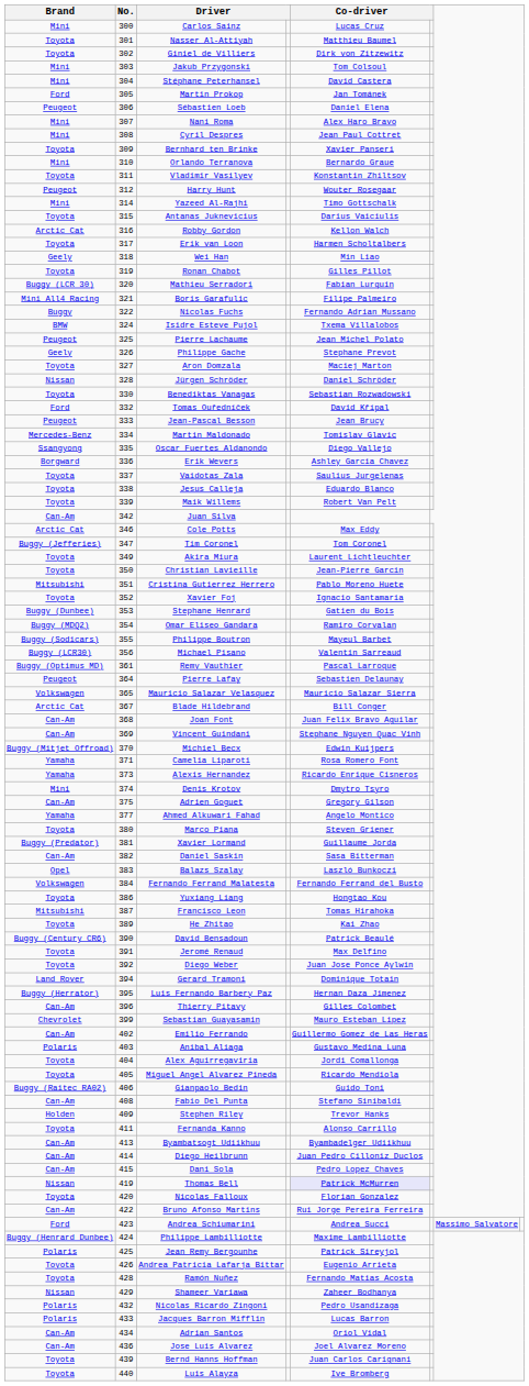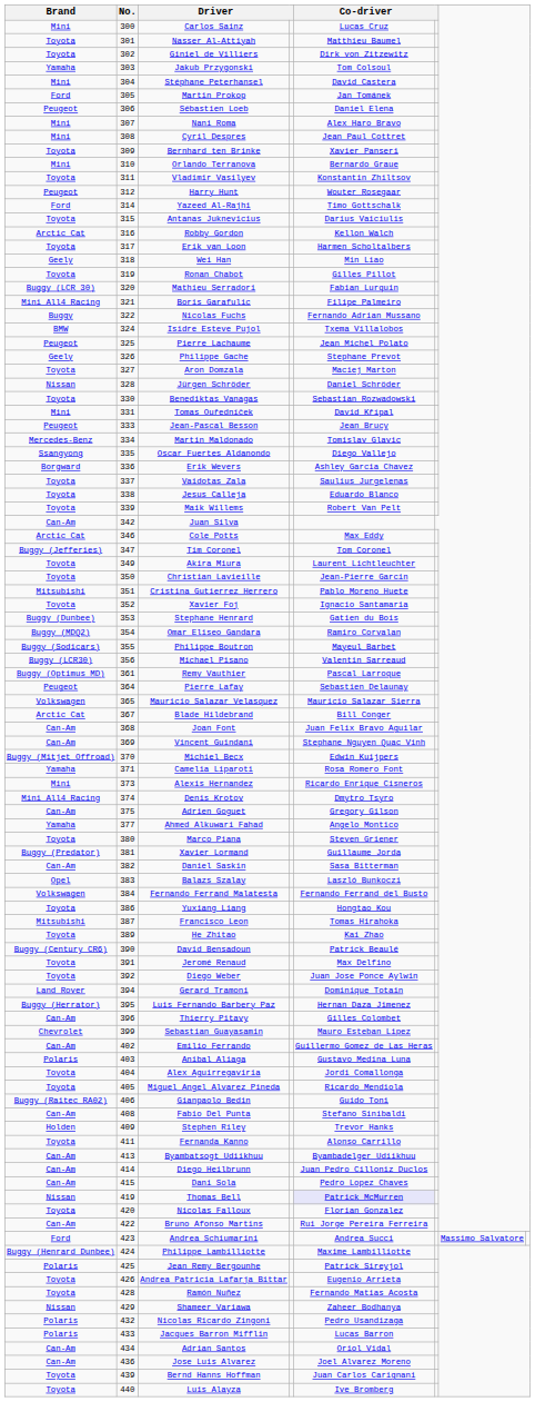 <table class="wikitable sortable" style="font-size:90%;">
 <tr>
 <th><big>Brand</big></th>
 <th><big>No.</big></th>
 <th colspan=2><big>Driver</big></th>
 <th colspan=2><big>Co-driver</big></th>
 </tr>
 <tr>
 <td align=center><a href='#'>Mini</a></td>
 <td align=center>300</td>
 <td align=center><a href='#'>Carlos Sainz</a></td>
 <td></td>
 <td align=center><a href='#'>Lucas Cruz</a></td>
 <td></td>
 </tr>
 <tr>
 <td align=center><a href='#'>Toyota</a></td>
 <td align=center>301</td>
 <td align=center><a href='#'>Nasser Al-Attiyah</a></td>
 <td></td>
 <td align=center><a href='#'>Matthieu Baumel</a></td>
 <td></td>
 </tr>
 <tr>
 <td align=center><a href='#'>Toyota</a></td>
 <td align=center>302</td>
 <td align=center><a href='#'>Giniel de Villiers</a></td>
 <td></td>
 <td align=center><a href='#'>Dirk von Zitzewitz</a></td>
 <td></td>
 </tr>
 <tr>
-<td align=center><a href='#'>Mini</a></td>
+<td align=center><a href='#'>Yamaha</a></td>
 <td align=center>303</td>
 <td align=center><a href='#'>Jakub Przygonski</a></td>
 <td></td>
 <td align=center><a href='#'>Tom Colsoul</a></td>
 <td></td>
 </tr>
 <tr>
 <td align=center><a href='#'>Mini</a></td>
 <td align=center>304</td>
 <td align=center><a href='#'>Stéphane Peterhansel</a></td>
 <td></td>
 <td align=center><a href='#'>David Castera</a></td>
 <td></td>
 </tr>
 <tr>
 <td align=center><a href='#'>Ford</a></td>
 <td align=center>305</td>
 <td align=center><a href='#'>Martin Prokop</a></td>
 <td></td>
 <td align=center><a href='#'>Jan Tománek</a></td>
 <td></td>
 </tr>
 <tr>
 <td align=center><a href='#'>Peugeot</a></td>
 <td align=center>306</td>
 <td align=center><a href='#'>Sébastien Loeb</a></td>
 <td></td>
 <td align=center><a href='#'>Daniel Elena</a></td>
 <td></td>
 </tr>
 <tr>
 <td align=center><a href='#'>Mini</a></td>
 <td align=center>307</td>
 <td align=center><a href='#'>Nani Roma</a></td>
 <td></td>
 <td align=center><a href='#'>Alex Haro Bravo</a></td>
 <td></td>
 </tr>
 <tr>
 <td align=center><a href='#'>Mini</a></td>
 <td align=center>308</td>
 <td align=center><a href='#'>Cyril Despres</a></td>
 <td></td>
 <td align=center><a href='#'>Jean Paul Cottret</a></td>
 <td></td>
 </tr>
 <tr>
 <td align=center><a href='#'>Toyota</a></td>
 <td align=center>309</td>
 <td align=center><a href='#'>Bernhard ten Brinke</a></td>
 <td></td>
 <td align=center><a href='#'>Xavier Panseri</a></td>
 <td></td>
 </tr>
 <tr>
 <td align=center><a href='#'>Mini</a></td>
 <td align=center>310</td>
 <td align=center><a href='#'>Orlando Terranova</a></td>
 <td></td>
 <td align=center><a href='#'>Bernardo Graue</a></td>
 <td></td>
 </tr>
 <tr>
 <td align=center><a href='#'>Toyota</a></td>
 <td align=center>311</td>
 <td align=center><a href='#'>Vladimir Vasilyev</a></td>
 <td></td>
 <td align=center><a href='#'>Konstantin Zhiltsov</a></td>
 <td></td>
 </tr>
 <tr>
 <td align=center><a href='#'>Peugeot</a></td>
 <td align=center>312</td>
 <td align=center><a href='#'>Harry Hunt</a></td>
 <td></td>
 <td align=center><a href='#'>Wouter Rosegaar</a></td>
 <td></td>
 </tr>
 <tr>
-<td align=center><a href='#'>Mini</a></td>
+<td align=center><a href='#'>Ford</a></td>
 <td align=center>314</td>
 <td align=center><a href='#'>Yazeed Al-Rajhi</a></td>
 <td></td>
 <td align=center><a href='#'>Timo Gottschalk</a></td>
 <td></td>
 </tr>
 <tr>
 <td align=center><a href='#'>Toyota</a></td>
 <td align=center>315</td>
 <td align=center><a href='#'>Antanas Juknevicius</a></td>
 <td></td>
 <td align=center><a href='#'>Darius Vaiciulis</a></td>
 <td></td>
 </tr>
 <tr>
 <td align=center><a href='#'>Arctic Cat</a></td>
 <td align=center>316</td>
 <td align=center><a href='#'>Robby Gordon</a></td>
 <td></td>
 <td align=center><a href='#'>Kellon Walch</a></td>
 <td></td>
 </tr>
 <tr>
 <td align=center><a href='#'>Toyota</a></td>
 <td align=center>317</td>
 <td align=center><a href='#'>Erik van Loon</a></td>
 <td></td>
 <td align=center><a href='#'>Harmen Scholtalbers</a></td>
 <td></td>
 </tr>
 <tr>
 <td align=center><a href='#'>Geely</a></td>
 <td align=center>318</td>
 <td align=center><a href='#'>Wei Han</a></td>
 <td></td>
 <td align=center><a href='#'>Min Liao</a></td>
 <td></td>
 </tr>
 <tr>
 <td align=center><a href='#'>Toyota</a></td>
 <td align=center>319</td>
 <td align=center><a href='#'>Ronan Chabot</a></td>
 <td></td>
 <td align=center><a href='#'>Gilles Pillot</a></td>
 <td></td>
 </tr>
 <tr>
 <td align=center><a href='#'>Buggy (LCR 30)</a></td>
 <td align=center>320</td>
 <td align=center><a href='#'>Mathieu Serradori</a></td>
 <td></td>
 <td align=center><a href='#'>Fabian Lurquin</a></td>
 <td></td>
 </tr>
 <tr>
 <td align=center><a href='#'>Mini All4 Racing</a></td>
 <td align=center>321</td>
 <td align=center><a href='#'>Boris Garafulic</a></td>
 <td></td>
 <td align=center><a href='#'>Filipe Palmeiro</a></td>
 <td></td>
 </tr>
 <tr>
 <td align=center><a href='#'>Buggy</a></td>
 <td align=center>322</td>
 <td align=center><a href='#'>Nicolas Fuchs</a></td>
 <td></td>
 <td align=center><a href='#'>Fernando Adrian Mussano</a></td>
 <td></td>
 </tr>
 <tr>
 <td align=center><a href='#'>BMW</a></td>
 <td align=center>324</td>
 <td align=center><a href='#'>Isidre Esteve Pujol</a></td>
 <td></td>
 <td align=center><a href='#'>Txema Villalobos</a></td>
 <td></td>
 </tr>
 <tr>
 <td align=center><a href='#'>Peugeot</a></td>
 <td align=center>325</td>
 <td align=center><a href='#'>Pierre Lachaume</a></td>
 <td></td>
 <td align=center><a href='#'>Jean Michel Polato</a></td>
 <td></td>
 </tr>
 <tr>
 <td align=center><a href='#'>Geely</a></td>
 <td align=center>326</td>
 <td align=center><a href='#'>Philippe Gache</a></td>
 <td></td>
 <td align=center><a href='#'>Stephane Prevot</a></td>
 <td></td>
 </tr>
 <tr>
 <td align=center><a href='#'>Toyota</a></td>
 <td align=center>327</td>
 <td align=center><a href='#'>Aron Domzala</a></td>
 <td></td>
 <td align=center><a href='#'>Maciej Marton</a></td>
 <td></td>
 </tr>
 <tr>
 <td align=center><a href='#'>Nissan</a></td>
 <td align=center>328</td>
 <td align=center><a href='#'>Jürgen Schröder</a></td>
 <td></td>
 <td align=center><a href='#'>Daniel Schröder</a></td>
 <td></td>
 </tr>
 <tr>
 <td align=center><a href='#'>Toyota</a></td>
 <td align=center>330</td>
 <td align=center><a href='#'>Benediktas Vanagas</a></td>
 <td></td>
 <td align=center><a href='#'>Sebastian Rozwadowski</a></td>
 <td></td>
 </tr>
 <tr>
-<td align=center><a href='#'>Ford</a></td>
-<td align=center>332</td>
+<td align=center><a href='#'>Mini</a></td>
+<td align=center>331</td>
 <td align=center><a href='#'>Tomas Ouředníček</a></td>
 <td></td>
 <td align=center><a href='#'>David Křípal</a></td>
 <td></td>
 </tr>
 <tr>
 <td align=center><a href='#'>Peugeot</a></td>
 <td align=center>333</td>
 <td align=center><a href='#'>Jean-Pascal Besson</a></td>
 <td></td>
 <td align=center><a href='#'>Jean Brucy</a></td>
 <td></td>
 </tr>
 <tr>
 <td align=center><a href='#'>Mercedes-Benz</a></td>
 <td align=center>334</td>
 <td align=center><a href='#'>Martin Maldonado</a></td>
 <td></td>
 <td align=center><a href='#'>Tomislav Glavic</a></td>
 <td></td>
 </tr>
 <tr>
 <td align=center><a href='#'>Ssangyong</a></td>
 <td align=center>335</td>
 <td align=center><a href='#'>Oscar Fuertes Aldanondo</a></td>
 <td></td>
 <td align=center><a href='#'>Diego Vallejo</a></td>
 <td></td>
 </tr>
 <tr>
 <td align=center><a href='#'>Borgward</a></td>
 <td align=center>336</td>
 <td align=center><a href='#'>Erik Wevers</a></td>
 <td></td>
 <td align=center><a href='#'>Ashley Garcia Chavez</a></td>
 <td></td>
 </tr>
 <tr>
 <td align=center><a href='#'>Toyota</a></td>
 <td align=center>337</td>
 <td align=center><a href='#'>Vaidotas Zala</a></td>
 <td></td>
 <td align=center><a href='#'>Saulius Jurgelenas</a></td>
 <td></td>
 </tr>
 <tr>
 <td align=center><a href='#'>Toyota</a></td>
 <td align=center>338</td>
 <td align=center><a href='#'>Jesus Calleja</a></td>
 <td></td>
 <td align=center><a href='#'>Eduardo Blanco</a></td>
 <td></td>
 </tr>
 <tr>
 <td align=center><a href='#'>Toyota</a></td>
 <td align=center>339</td>
 <td align=center><a href='#'>Maik Willems</a></td>
 <td></td>
 <td align=center><a href='#'>Robert Van Pelt</a></td>
 <td></td>
 </tr>
 <tr>
 <td align=center><a href='#'>Can-Am</a></td>
 <td align=center>342</td>
 <td align=center><a href='#'>Juan Silva</a></td>
 <td></td>
 <td align=center></td>
 </tr>
 <tr>
 <td align=center><a href='#'>Arctic Cat</a></td>
 <td align=center>346</td>
 <td align=center><a href='#'>Cole Potts</a></td>
 <td></td>
 <td align=center><a href='#'>Max Eddy</a></td>
 <td></td>
 </tr>
 <tr>
 <td align=center><a href='#'>Buggy (Jefferies)</a></td>
 <td align=center>347</td>
 <td align=center><a href='#'>Tim Coronel</a></td>
 <td></td>
 <td align=center><a href='#'>Tom Coronel</a></td>
 <td></td>
 </tr>
 <tr>
 <td align=center><a href='#'>Toyota</a></td>
 <td align=center>349</td>
 <td align=center><a href='#'>Akira Miura</a></td>
 <td></td>
 <td align=center><a href='#'>Laurent Lichtleuchter</a></td>
 <td></td>
 </tr>
 <tr>
 <td align=center><a href='#'>Toyota</a></td>
 <td align=center>350</td>
 <td align=center><a href='#'>Christian Lavieille</a></td>
 <td></td>
 <td align=center><a href='#'>Jean-Pierre Garcin</a></td>
 <td></td>
 </tr>
 <tr>
 <td align=center><a href='#'>Mitsubishi</a></td>
 <td align=center>351</td>
 <td align=center><a href='#'>Cristina Gutierrez Herrero</a></td>
 <td></td>
 <td align=center><a href='#'>Pablo Moreno Huete</a></td>
 <td></td>
 </tr>
 <tr>
 <td align=center><a href='#'>Toyota</a></td>
 <td align=center>352</td>
 <td align=center><a href='#'>Xavier Foj</a></td>
 <td></td>
 <td align=center><a href='#'>Ignacio Santamaria</a></td>
 <td></td>
 </tr>
 <tr>
 <td align=center><a href='#'>Buggy (Dunbee)</a></td>
 <td align=center>353</td>
 <td align=center><a href='#'>Stephane Henrard</a></td>
 <td></td>
 <td align=center><a href='#'>Gatien du Bois</a></td>
 <td></td>
 </tr>
 <tr>
 <td align=center><a href='#'>Buggy (MDQ2)</a></td>
 <td align=center>354</td>
 <td align=center><a href='#'>Omar Eliseo Gandara</a></td>
 <td></td>
 <td align=center><a href='#'>Ramiro Corvalan</a></td>
 <td></td>
 </tr>
 <tr>
 <td align=center><a href='#'>Buggy (Sodicars)</a></td>
 <td align=center>355</td>
 <td align=center><a href='#'>Philippe Boutron</a></td>
 <td></td>
 <td align=center><a href='#'>Mayeul Barbet</a></td>
 <td></td>
 </tr>
 <tr>
 <td align=center><a href='#'>Buggy (LCR30)</a></td>
 <td align=center>356</td>
 <td align=center><a href='#'>Michael Pisano</a></td>
 <td></td>
 <td align=center><a href='#'>Valentin Sarreaud</a></td>
 <td></td>
 </tr>
 <tr>
 <td align=center><a href='#'>Buggy (Optimus MD)</a></td>
 <td align=center>361</td>
 <td align=center><a href='#'>Remy Vauthier</a></td>
 <td></td>
 <td align=center><a href='#'>Pascal Larroque</a></td>
 <td></td>
 </tr>
 <tr>
 <td align=center><a href='#'>Peugeot</a></td>
 <td align=center>364</td>
 <td align=center><a href='#'>Pierre Lafay</a></td>
 <td></td>
 <td align=center><a href='#'>Sebastien Delaunay</a></td>
 <td></td>
 </tr>
 <tr>
 <td align=center><a href='#'>Volkswagen</a></td>
 <td align=center>365</td>
 <td align=center><a href='#'>Mauricio Salazar Velasquez</a></td>
 <td></td>
 <td align=center><a href='#'>Mauricio Salazar Sierra</a></td>
 <td></td>
 </tr>
 <tr>
 <td align=center><a href='#'>Arctic Cat</a></td>
 <td align=center>367</td>
 <td align=center><a href='#'>Blade Hildebrand</a></td>
 <td></td>
 <td align=center><a href='#'>Bill Conger</a></td>
 <td></td>
 </tr>
 <tr>
 <td align=center><a href='#'>Can-Am</a></td>
 <td align=center>368</td>
 <td align=center><a href='#'>Joan Font</a></td>
 <td></td>
 <td align=center><a href='#'>Juan Felix Bravo Aguilar</a></td>
 <td></td>
 </tr>
 <tr>
 <td align=center><a href='#'>Can-Am</a></td>
 <td align=center>369</td>
 <td align=center><a href='#'>Vincent Guindani</a></td>
 <td></td>
 <td align=center><a href='#'>Stephane Nguyen Quac Vinh</a></td>
 <td></td>
 </tr>
 <tr>
 <td align=center><a href='#'>Buggy (Mitjet Offroad)</a></td>
 <td align=center>370</td>
 <td align=center><a href='#'>Michiel Becx</a></td>
 <td></td>
 <td align=center><a href='#'>Edwin Kuijpers</a></td>
 <td></td>
 </tr>
 <tr>
 <td align=center><a href='#'>Yamaha</a></td>
 <td align=center>371</td>
 <td align=center><a href='#'>Camelia Liparoti</a></td>
 <td></td>
 <td align=center><a href='#'>Rosa Romero Font</a></td>
 <td></td>
 </tr>
 <tr>
-<td align=center><a href='#'>Yamaha</a></td>
+<td align=center><a href='#'>Mini</a></td>
 <td align=center>373</td>
 <td align=center><a href='#'>Alexis Hernandez</a></td>
 <td></td>
 <td align=center><a href='#'>Ricardo Enrique Cisneros</a></td>
 <td></td>
 </tr>
 <tr>
-<td align=center><a href='#'>Mini</a></td>
+<td align=center><a href='#'>Mini All4 Racing</a></td>
 <td align=center>374</td>
 <td align=center><a href='#'>Denis Krotov</a></td>
 <td></td>
 <td align=center><a href='#'>Dmytro Tsyro</a></td>
 <td></td>
 </tr>
 <tr>
 <td align=center><a href='#'>Can-Am</a></td>
 <td align=center>375</td>
 <td align=center><a href='#'>Adrien Goguet</a></td>
 <td></td>
 <td align=center><a href='#'>Gregory Gilson</a></td>
 <td></td>
 </tr>
 <tr>
 <td align=center><a href='#'>Yamaha</a></td>
 <td align=center>377</td>
 <td align=center><a href='#'>Ahmed Alkuwari Fahad</a></td>
 <td></td>
 <td align=center><a href='#'>Angelo Montico</a></td>
 <td></td>
 </tr>
 <tr>
 <td align=center><a href='#'>Toyota</a></td>
 <td align=center>380</td>
 <td align=center><a href='#'>Marco Piana</a></td>
 <td></td>
 <td align=center><a href='#'>Steven Griener</a></td>
 <td></td>
 </tr>
 <tr>
 <td align=center><a href='#'>Buggy (Predator)</a></td>
 <td align=center>381</td>
 <td align=center><a href='#'>Xavier Lormand</a></td>
 <td></td>
 <td align=center><a href='#'>Guillaume Jorda</a></td>
 <td></td>
 </tr>
 <tr>
 <td align=center><a href='#'>Can-Am</a></td>
 <td align=center>382</td>
 <td align=center><a href='#'>Daniel Saskin</a></td>
 <td></td>
 <td align=center><a href='#'>Sasa Bitterman</a></td>
 <td></td>
 </tr>
 <tr>
 <td align=center><a href='#'>Opel</a></td>
 <td align=center>383</td>
 <td align=center><a href='#'>Balazs Szalay</a></td>
 <td></td>
 <td align=center><a href='#'>Laszló Bunkoczi</a></td>
 <td></td>
 </tr>
 <tr>
 <td align=center><a href='#'>Volkswagen</a></td>
 <td align=center>384</td>
 <td align=center><a href='#'>Fernando Ferrand Malatesta</a></td>
 <td></td>
 <td align=center><a href='#'>Fernando Ferrand del Busto</a></td>
 <td></td>
 </tr>
 <tr>
 <td align=center><a href='#'>Toyota</a></td>
 <td align=center>386</td>
 <td align=center><a href='#'>Yuxiang Liang</a></td>
 <td></td>
 <td align=center><a href='#'>Hongtao Kou</a></td>
 <td></td>
 </tr>
 <tr>
 <td align=center><a href='#'>Mitsubishi</a></td>
 <td align=center>387</td>
 <td align=center><a href='#'>Francisco Leon</a></td>
 <td></td>
 <td align=center><a href='#'>Tomas Hirahoka</a></td>
 <td></td>
 </tr>
 <tr>
 <td align=center><a href='#'>Toyota</a></td>
 <td align=center>389</td>
 <td align=center><a href='#'>He Zhitao</a></td>
 <td></td>
 <td align=center><a href='#'>Kai Zhao</a></td>
 <td></td>
 </tr>
 <tr>
 <td align=center><a href='#'>Buggy (Century CR6)</a></td>
 <td align=center>390</td>
 <td align=center><a href='#'>David Bensadoun</a></td>
 <td></td>
 <td align=center><a href='#'>Patrick Beaulé</a></td>
 <td></td>
 </tr>
 <tr>
 <td align=center><a href='#'>Toyota</a></td>
 <td align=center>391</td>
 <td align=center><a href='#'>Jeromé Renaud</a></td>
 <td></td>
 <td align=center><a href='#'>Max Delfino</a></td>
 <td></td>
 </tr>
 <tr>
 <td align=center><a href='#'>Toyota</a></td>
 <td align=center>392</td>
 <td align=center><a href='#'>Diego Weber</a></td>
 <td></td>
 <td align=center><a href='#'>Juan Jose Ponce Aylwin</a></td>
 <td></td>
 </tr>
 <tr>
 <td align=center><a href='#'>Land Rover</a></td>
 <td align=center>394</td>
 <td align=center><a href='#'>Gerard Tramoni</a></td>
 <td></td>
 <td align=center><a href='#'>Dominique Totain</a></td>
 <td></td>
 </tr>
 <tr>
 <td align=center><a href='#'>Buggy (Herrator)</a></td>
 <td align=center>395</td>
 <td align=center><a href='#'>Luis Fernando Barbery Paz</a></td>
 <td></td>
 <td align=center><a href='#'>Hernan Daza Jimenez</a></td>
 <td></td>
 </tr>
 <tr>
 <td align=center><a href='#'>Can-Am</a></td>
 <td align=center>396</td>
 <td align=center><a href='#'>Thierry Pitavy</a></td>
 <td></td>
 <td align=center><a href='#'>Gilles Colombet</a></td>
 <td></td>
 </tr>
 <tr>
 <td align=center><a href='#'>Chevrolet</a></td>
 <td align=center>399</td>
 <td align=center><a href='#'>Sebastian Guayasamin</a></td>
 <td></td>
 <td align=center><a href='#'>Mauro Esteban Lipez</a></td>
 <td></td>
 </tr>
 <tr>
 <td align=center><a href='#'>Can-Am</a></td>
 <td align=center>402</td>
 <td align=center><a href='#'>Emilio Ferrando</a></td>
 <td></td>
 <td align=center><a href='#'>Guillermo Gomez de Las Heras</a></td>
 <td></td>
 </tr>
 <tr>
 <td align=center><a href='#'>Polaris</a></td>
 <td align=center>403</td>
 <td align=center><a href='#'>Anibal Aliaga</a></td>
 <td></td>
 <td align=center><a href='#'>Gustavo Medina Luna</a></td>
 <td></td>
 </tr>
 <tr>
 <td align=center><a href='#'>Toyota</a></td>
 <td align=center>404</td>
 <td align=center><a href='#'>Alex Aguirregaviria</a></td>
 <td></td>
 <td align=center><a href='#'>Jordi Comallonga</a></td>
 <td></td>
 </tr>
 <tr>
 <td align=center><a href='#'>Toyota</a></td>
 <td align=center>405</td>
 <td align=center><a href='#'>Miguel Angel Alvarez Pineda</a></td>
 <td></td>
 <td align=center><a href='#'>Ricardo Mendiola</a></td>
 <td></td>
 </tr>
 <tr>
 <td align=center><a href='#'>Buggy (Raitec RA02)</a></td>
 <td align=center>406</td>
 <td align=center><a href='#'>Gianpaolo Bedin</a></td>
 <td></td>
 <td align=center><a href='#'>Guido Toni</a></td>
 <td></td>
 </tr>
 <tr>
 <td align=center><a href='#'>Can-Am</a></td>
 <td align=center>408</td>
 <td align=center><a href='#'>Fabio Del Punta</a></td>
 <td></td>
 <td align=center><a href='#'>Stefano Sinibaldi</a></td>
 <td></td>
 </tr>
 <tr>
 <td align=center><a href='#'>Holden</a></td>
 <td align=center>409</td>
 <td align=center><a href='#'>Stephen Riley</a></td>
 <td></td>
 <td align=center><a href='#'>Trevor Hanks</a></td>
 <td></td>
 </tr>
 <tr>
 <td align=center><a href='#'>Toyota</a></td>
 <td align=center>411</td>
 <td align=center><a href='#'>Fernanda Kanno</a></td>
 <td></td>
 <td align=center><a href='#'>Alonso Carrillo</a></td>
 <td></td>
 </tr>
 <tr>
 <td align=center><a href='#'>Can-Am</a></td>
 <td align=center>413</td>
 <td align=center><a href='#'>Byambatsogt Udiikhuu</a></td>
 <td></td>
 <td align=center><a href='#'>Byambadelger Udiikhuu</a></td>
 <td></td>
 </tr>
 <tr>
 <td align=center><a href='#'>Can-Am</a></td>
 <td align=center>414</td>
 <td align=center><a href='#'>Diego Heilbrunn</a></td>
 <td></td>
 <td align=center><a href='#'>Juan Pedro Cilloniz Duclos</a></td>
 <td></td>
 </tr>
 <tr>
 <td align=center><a href='#'>Can-Am</a></td>
 <td align=center>415</td>
 <td align=center><a href='#'>Dani Sola</a></td>
 <td></td>
 <td align=center><a href='#'>Pedro Lopez Chaves</a></td>
 <td></td>
 </tr>
 <tr>
 <td align=center><a href='#'>Nissan</a></td>
 <td align=center>419</td>
 <td align=center><a href='#'>Thomas Bell</a></td>
 <td></td>
 <td align=center style="background: lavender;"><a href='#'>Patrick McMurren</a></td>
 <td></td>
 </tr>
 <tr>
 <td align=center><a href='#'>Toyota</a></td>
 <td align=center>420</td>
 <td align=center><a href='#'>Nicolas Falloux</a></td>
 <td></td>
 <td align=center><a href='#'>Florian Gonzalez</a></td>
 <td></td>
 </tr>
 <tr>
 <td align=center><a href='#'>Can-Am</a></td>
 <td align=center>422</td>
 <td align=center><a href='#'>Bruno Afonso Martins</a></td>
 <td></td>
 <td align=center><a href='#'>Rui Jorge Pereira Ferreira</a></td>
 <td></td>
 </tr>
 <tr>
 <td align=center><a href='#'>Ford</a></td>
 <td align=center>423</td>
 <td align=center><a href='#'>Andrea Schiumarini</a></td>
 <td></td>
 <td align=center><a href='#'>Andrea Succi</a></td>
 <td></td>
 <td><a href='#'>Massimo Salvatore</a></td>
 <td></td>
 </tr>
 <tr>
 <td align=center><a href='#'>Buggy (Henrard Dunbee)</a></td>
 <td align=center>424</td>
 <td align=center><a href='#'>Philippe Lambilliotte</a></td>
 <td></td>
 <td align=center><a href='#'>Maxime Lambilliotte</a></td>
 <td></td>
 </tr>
 <tr>
 <td align=center><a href='#'>Polaris</a></td>
 <td align=center>425</td>
 <td align=center><a href='#'>Jean Remy Bergounhe</a></td>
 <td></td>
 <td align=center><a href='#'>Patrick Sireyjol</a></td>
 <td></td>
 </tr>
 <tr>
 <td align=center><a href='#'>Toyota</a></td>
 <td align=center>426</td>
 <td align=center><a href='#'>Andrea Patricia Lafarja Bittar</a></td>
 <td></td>
 <td align=center><a href='#'>Eugenio Arrieta</a></td>
 <td></td>
 </tr>
 <tr>
 <td align=center><a href='#'>Toyota</a></td>
 <td align=center>428</td>
 <td align=center><a href='#'>Ramón Nuñez</a></td>
 <td></td>
 <td align=center><a href='#'>Fernando Matias Acosta</a></td>
 <td></td>
 </tr>
 <tr>
 <td align=center><a href='#'>Nissan</a></td>
 <td align=center>429</td>
 <td align=center><a href='#'>Shameer Variawa</a></td>
 <td></td>
 <td align=center><a href='#'>Zaheer Bodhanya</a></td>
 <td></td>
 </tr>
 <tr>
 <td align=center><a href='#'>Polaris</a></td>
 <td align=center>432</td>
 <td align=center><a href='#'>Nicolas Ricardo Zingoni</a></td>
 <td></td>
 <td align=center><a href='#'>Pedro Usandizaga</a></td>
 <td></td>
 </tr>
 <tr>
 <td align=center><a href='#'>Polaris</a></td>
 <td align=center>433</td>
 <td align=center><a href='#'>Jacques Barron Mifflin</a></td>
 <td></td>
 <td align=center><a href='#'>Lucas Barron</a></td>
 <td></td>
 </tr>
 <tr>
 <td align=center><a href='#'>Can-Am</a></td>
 <td align=center>434</td>
 <td align=center><a href='#'>Adrian Santos</a></td>
 <td></td>
 <td align=center><a href='#'>Oriol Vidal</a></td>
 <td></td>
 </tr>
 <tr>
 <td align=center><a href='#'>Can-Am</a></td>
 <td align=center>436</td>
 <td align=center><a href='#'>Jose Luis Alvarez</a></td>
 <td></td>
 <td align=center><a href='#'>Joel Alvarez Moreno</a></td>
 <td></td>
 </tr>
 <tr>
 <td align=center><a href='#'>Toyota</a></td>
 <td align=center>439</td>
 <td align=center><a href='#'>Bernd Hanns Hoffman</a></td>
 <td></td>
 <td align=center><a href='#'>Juan Carlos Carignani</a></td>
 <td></td>
 </tr>
 <tr>
 <td align=center><a href='#'>Toyota</a></td>
 <td align=center>440</td>
 <td align=center><a href='#'>Luis Alayza</a></td>
 <td></td>
 <td align=center><a href='#'>Ive Bromberg</a></td>
 <td></td>
 </tr>
 </table>
